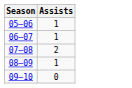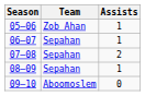 <table class="wikitable" style="text-align: center;">
 <tr>
 <th>Season</th>
+<th>Team</th>
 <th>Assists</th>
 </tr>
 <tr>
 <td><a href='#'>05–06</a></td>
+<td align="left"><a href='#'>Zob Ahan</a></td>
 <td>1</td>
 </tr>
 <tr>
 <td><a href='#'>06–07</a></td>
+<td align="left"><a href='#'>Sepahan</a></td>
 <td>1</td>
 </tr>
 <tr>
 <td><a href='#'>07–08</a></td>
+<td align="left"><a href='#'>Sepahan</a></td>
 <td>2</td>
 </tr>
 <tr>
 <td><a href='#'>08–09</a></td>
+<td align="left"><a href='#'>Sepahan</a></td>
 <td>1</td>
 </tr>
 <tr>
 <td><a href='#'>09–10</a></td>
+<td align="left"><a href='#'>Aboomoslem</a></td>
 <td>0</td>
 </tr>
 </table>
